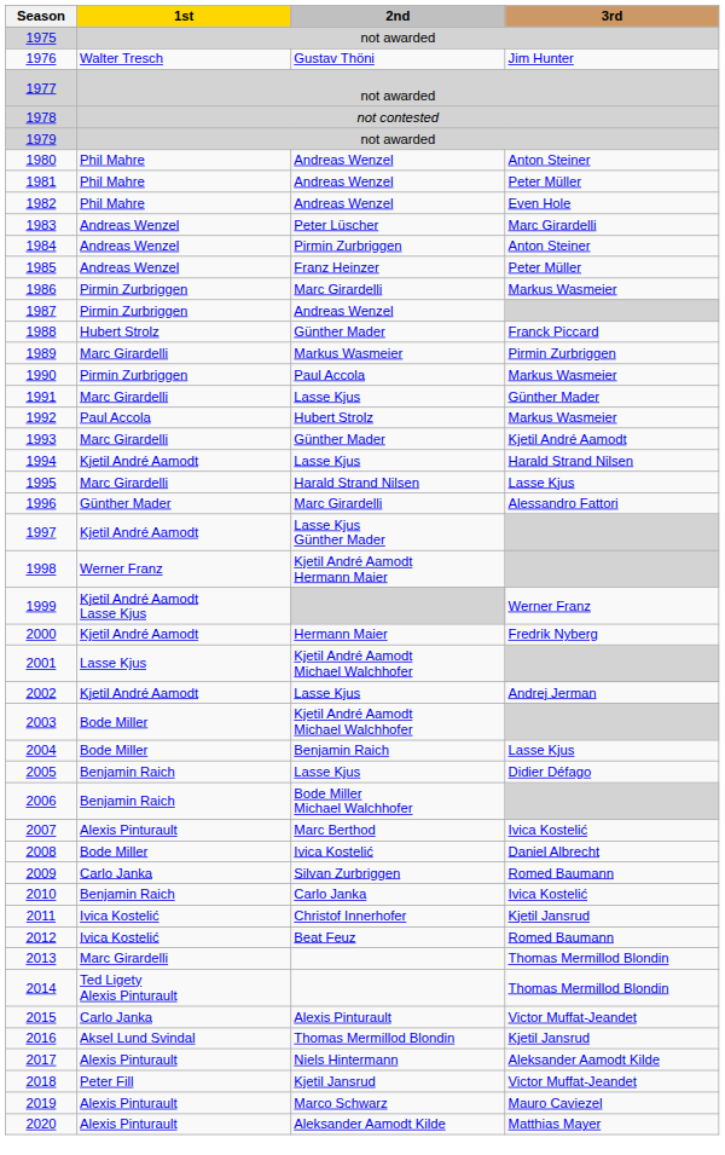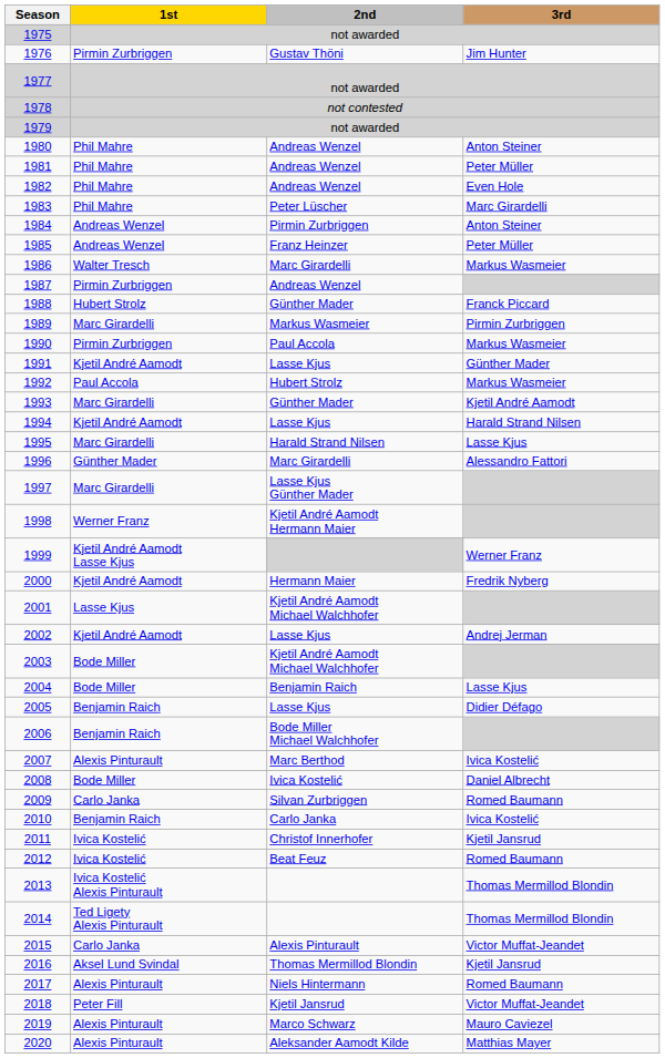 <table class="wikitable sortable" width=60% style="font-size:90%; text-align:left;">
 <tr>
 <th style=width:10%>Season</th>
 <th style="background:gold; width:30%">1st</th>
 <th style="background:silver; width:30%">2nd</th>
 <th style="background:#cc9966; width:30%">3rd</th>
 </tr>
 <tr bgcolor=lightgrey>
 <td align=center><a href='#'>1975</a></td>
 <td colspan=3 align=center>not awarded</td>
 </tr>
 <tr>
 <td align=center><a href='#'>1976</a></td>
-<td> <a href='#'>Walter Tresch</a></td>
+<td> <a href='#'>Pirmin Zurbriggen</a></td>
 <td> <a href='#'>Gustav Thöni</a></td>
 <td> <a href='#'>Jim Hunter</a></td>
 </tr>
 <tr bgcolor=lightgrey>
 <td align=center><a href='#'>1977</a></td>
 <td colspan=3 align=center><br>not awarded</td>
 </tr>
 <tr bgcolor=lightgrey>
 <td align=center><a href='#'>1978</a></td>
 <td colspan=3 align=center><em>not contested</em></td>
 </tr>
 <tr bgcolor=lightgrey>
 <td align=center><a href='#'>1979</a></td>
 <td colspan=3 align=center>not awarded</td>
 </tr>
 <tr>
 <td align=center><a href='#'>1980</a></td>
 <td> <a href='#'>Phil Mahre</a></td>
 <td> <a href='#'>Andreas Wenzel</a></td>
 <td> <a href='#'>Anton Steiner</a></td>
 </tr>
 <tr>
 <td align=center><a href='#'>1981</a></td>
 <td> <a href='#'>Phil Mahre</a></td>
 <td> <a href='#'>Andreas Wenzel</a></td>
 <td> <a href='#'>Peter Müller</a></td>
 </tr>
 <tr>
 <td align=center><a href='#'>1982</a></td>
 <td> <a href='#'>Phil Mahre</a></td>
 <td> <a href='#'>Andreas Wenzel</a></td>
 <td> <a href='#'>Even Hole</a></td>
 </tr>
 <tr>
 <td align=center><a href='#'>1983</a></td>
-<td> <a href='#'>Andreas Wenzel</a></td>
+<td> <a href='#'>Phil Mahre</a></td>
 <td> <a href='#'>Peter Lüscher</a></td>
 <td> <a href='#'>Marc Girardelli</a></td>
 </tr>
 <tr>
 <td align=center><a href='#'>1984</a></td>
 <td> <a href='#'>Andreas Wenzel</a></td>
 <td> <a href='#'>Pirmin Zurbriggen</a></td>
 <td> <a href='#'>Anton Steiner</a></td>
 </tr>
 <tr>
 <td align=center><a href='#'>1985</a></td>
 <td> <a href='#'>Andreas Wenzel</a></td>
 <td> <a href='#'>Franz Heinzer</a></td>
 <td> <a href='#'>Peter Müller</a></td>
 </tr>
 <tr>
 <td align=center><a href='#'>1986</a></td>
-<td> <a href='#'>Pirmin Zurbriggen</a></td>
+<td> <a href='#'>Walter Tresch</a></td>
 <td> <a href='#'>Marc Girardelli</a></td>
 <td> <a href='#'>Markus Wasmeier</a></td>
 </tr>
 <tr>
 <td align=center><a href='#'>1987</a></td>
 <td> <a href='#'>Pirmin Zurbriggen</a></td>
 <td> <a href='#'>Andreas Wenzel</a></td>
 <td bgcolor=lightgrey></td>
 </tr>
 <tr>
 <td align=center><a href='#'>1988</a></td>
 <td> <a href='#'>Hubert Strolz</a></td>
 <td> <a href='#'>Günther Mader</a></td>
 <td> <a href='#'>Franck Piccard</a></td>
 </tr>
 <tr>
 <td align=center><a href='#'>1989</a></td>
 <td> <a href='#'>Marc Girardelli</a></td>
 <td> <a href='#'>Markus Wasmeier</a></td>
 <td> <a href='#'>Pirmin Zurbriggen</a></td>
 </tr>
 <tr>
 <td align=center><a href='#'>1990</a></td>
 <td> <a href='#'>Pirmin Zurbriggen</a></td>
 <td> <a href='#'>Paul Accola</a></td>
 <td> <a href='#'>Markus Wasmeier</a></td>
 </tr>
 <tr>
 <td align=center><a href='#'>1991</a></td>
-<td> <a href='#'>Marc Girardelli</a></td>
+<td> <a href='#'>Kjetil André Aamodt</a></td>
 <td> <a href='#'>Lasse Kjus</a></td>
 <td> <a href='#'>Günther Mader</a></td>
 </tr>
 <tr>
 <td align=center><a href='#'>1992</a></td>
 <td> <a href='#'>Paul Accola</a></td>
 <td> <a href='#'>Hubert Strolz</a></td>
 <td> <a href='#'>Markus Wasmeier</a></td>
 </tr>
 <tr>
 <td align=center><a href='#'>1993</a></td>
 <td> <a href='#'>Marc Girardelli</a></td>
 <td> <a href='#'>Günther Mader</a></td>
 <td> <a href='#'>Kjetil André Aamodt</a></td>
 </tr>
 <tr>
 <td align=center><a href='#'>1994</a></td>
 <td> <a href='#'>Kjetil André Aamodt</a></td>
 <td> <a href='#'>Lasse Kjus</a></td>
 <td> <a href='#'>Harald Strand Nilsen</a></td>
 </tr>
 <tr>
 <td align=center><a href='#'>1995</a></td>
 <td> <a href='#'>Marc Girardelli</a></td>
 <td> <a href='#'>Harald Strand Nilsen</a></td>
 <td> <a href='#'>Lasse Kjus</a></td>
 </tr>
 <tr>
 <td align=center><a href='#'>1996</a></td>
 <td> <a href='#'>Günther Mader</a></td>
 <td> <a href='#'>Marc Girardelli</a></td>
 <td> <a href='#'>Alessandro Fattori</a></td>
 </tr>
 <tr>
 <td align=center><a href='#'>1997</a></td>
-<td> <a href='#'>Kjetil André Aamodt</a></td>
+<td> <a href='#'>Marc Girardelli</a></td>
 <td> <a href='#'>Lasse Kjus</a><br> <a href='#'>Günther Mader</a></td>
 <td bgcolor=lightgrey></td>
 </tr>
 <tr>
 <td align=center><a href='#'>1998</a></td>
 <td> <a href='#'>Werner Franz</a></td>
 <td> <a href='#'>Kjetil André Aamodt</a><br> <a href='#'>Hermann Maier</a></td>
 <td bgcolor=lightgrey></td>
 </tr>
 <tr>
 <td align=center><a href='#'>1999</a></td>
 <td> <a href='#'>Kjetil André Aamodt</a><br> <a href='#'>Lasse Kjus</a></td>
 <td bgcolor=lightgrey></td>
 <td> <a href='#'>Werner Franz</a></td>
 </tr>
 <tr>
 <td align=center><a href='#'>2000</a></td>
 <td> <a href='#'>Kjetil André Aamodt</a></td>
 <td> <a href='#'>Hermann Maier</a></td>
 <td> <a href='#'>Fredrik Nyberg</a></td>
 </tr>
 <tr>
 <td align=center><a href='#'>2001</a></td>
 <td> <a href='#'>Lasse Kjus</a></td>
 <td> <a href='#'>Kjetil André Aamodt</a><br> <a href='#'>Michael Walchhofer</a></td>
 <td bgcolor=lightgrey></td>
 </tr>
 <tr>
 <td align=center><a href='#'>2002</a></td>
 <td> <a href='#'>Kjetil André Aamodt</a></td>
 <td> <a href='#'>Lasse Kjus</a></td>
 <td> <a href='#'>Andrej Jerman</a></td>
 </tr>
 <tr>
 <td align=center><a href='#'>2003</a></td>
 <td> <a href='#'>Bode Miller</a></td>
 <td> <a href='#'>Kjetil André Aamodt</a><br> <a href='#'>Michael Walchhofer</a></td>
 <td bgcolor=lightgrey></td>
 </tr>
 <tr>
 <td align=center><a href='#'>2004</a></td>
 <td> <a href='#'>Bode Miller</a></td>
 <td> <a href='#'>Benjamin Raich</a></td>
 <td> <a href='#'>Lasse Kjus</a></td>
 </tr>
 <tr>
 <td align=center><a href='#'>2005</a></td>
 <td> <a href='#'>Benjamin Raich</a></td>
 <td> <a href='#'>Lasse Kjus</a></td>
 <td> <a href='#'>Didier Défago</a></td>
 </tr>
 <tr>
 <td align=center><a href='#'>2006</a></td>
 <td> <a href='#'>Benjamin Raich</a></td>
 <td> <a href='#'>Bode Miller</a><br> <a href='#'>Michael Walchhofer</a></td>
 <td bgcolor=lightgrey></td>
 </tr>
 <tr>
 <td align=center><a href='#'>2007</a></td>
 <td> <a href='#'>Alexis Pinturault</a></td>
 <td> <a href='#'>Marc Berthod</a></td>
 <td> <a href='#'>Ivica Kostelić</a></td>
 </tr>
 <tr>
 <td align=center><a href='#'>2008</a></td>
 <td> <a href='#'>Bode Miller</a></td>
 <td> <a href='#'>Ivica Kostelić</a></td>
 <td> <a href='#'>Daniel Albrecht</a></td>
 </tr>
 <tr>
 <td align=center><a href='#'>2009</a></td>
 <td> <a href='#'>Carlo Janka</a></td>
 <td> <a href='#'>Silvan Zurbriggen</a></td>
 <td> <a href='#'>Romed Baumann</a></td>
 </tr>
 <tr>
 <td align=center><a href='#'>2010</a></td>
 <td> <a href='#'>Benjamin Raich</a></td>
 <td> <a href='#'>Carlo Janka</a></td>
 <td> <a href='#'>Ivica Kostelić</a></td>
 </tr>
 <tr>
 <td align=center><a href='#'>2011</a></td>
 <td> <a href='#'>Ivica Kostelić</a></td>
 <td> <a href='#'>Christof Innerhofer</a></td>
 <td> <a href='#'>Kjetil Jansrud</a></td>
 </tr>
 <tr>
 <td align=center><a href='#'>2012</a></td>
 <td> <a href='#'>Ivica Kostelić</a></td>
 <td> <a href='#'>Beat Feuz</a></td>
 <td> <a href='#'>Romed Baumann</a></td>
 </tr>
 <tr>
 <td align=center><a href='#'>2013</a></td>
-<td> <a href='#'>Marc Girardelli</a></td>
+<td> <a href='#'>Ivica Kostelić</a><br> <a href='#'>Alexis Pinturault</a></td>
 <td></td>
 <td> <a href='#'>Thomas Mermillod Blondin</a></td>
 </tr>
 <tr>
 <td align=center><a href='#'>2014</a></td>
 <td> <a href='#'>Ted Ligety</a><br> <a href='#'>Alexis Pinturault</a></td>
 <td></td>
 <td> <a href='#'>Thomas Mermillod Blondin</a></td>
 </tr>
 <tr>
 <td align=center><a href='#'>2015</a></td>
 <td> <a href='#'>Carlo Janka</a></td>
 <td> <a href='#'>Alexis Pinturault</a></td>
 <td> <a href='#'>Victor Muffat-Jeandet</a></td>
 </tr>
 <tr>
 <td align=center><a href='#'>2016</a></td>
 <td> <a href='#'>Aksel Lund Svindal</a></td>
 <td> <a href='#'>Thomas Mermillod Blondin</a></td>
 <td> <a href='#'>Kjetil Jansrud</a></td>
 </tr>
 <tr>
 <td align=center><a href='#'>2017</a></td>
 <td> <a href='#'>Alexis Pinturault</a></td>
 <td> <a href='#'>Niels Hintermann</a></td>
-<td> <a href='#'>Aleksander Aamodt Kilde</a></td>
+<td> <a href='#'>Romed Baumann</a></td>
 </tr>
 <tr>
 <td align=center><a href='#'>2018</a></td>
 <td> <a href='#'>Peter Fill</a></td>
 <td> <a href='#'>Kjetil Jansrud</a></td>
 <td> <a href='#'>Victor Muffat-Jeandet</a></td>
 </tr>
 <tr>
 <td align=center><a href='#'>2019</a></td>
 <td> <a href='#'>Alexis Pinturault</a></td>
 <td> <a href='#'>Marco Schwarz</a></td>
 <td> <a href='#'>Mauro Caviezel</a></td>
 </tr>
 <tr>
 <td align=center><a href='#'>2020</a></td>
 <td> <a href='#'>Alexis Pinturault</a></td>
 <td> <a href='#'>Aleksander Aamodt Kilde</a></td>
 <td> <a href='#'>Matthias Mayer</a></td>
 </tr>
 </table>
